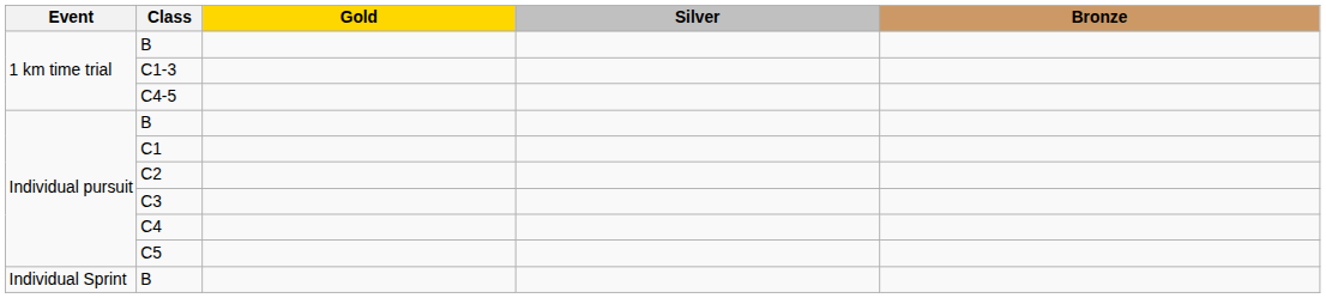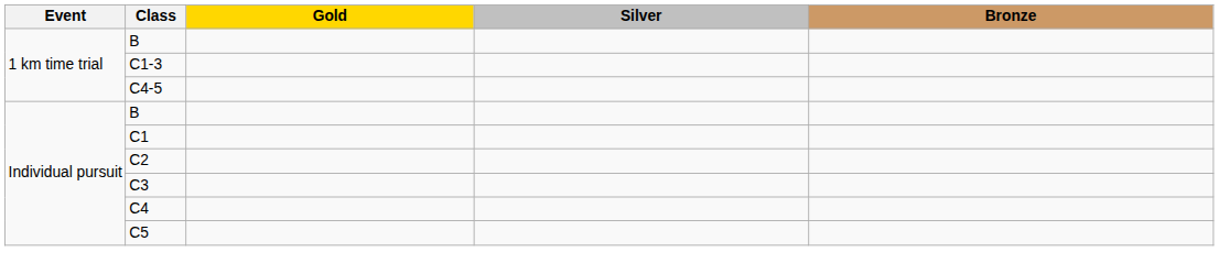 <table class=wikitable style="font-size:100%">
 <tr>
 <th rowspan="1" width="10%">Event</th>
 <th rowspan="1" width="5%">Class</th>
 <th rowspan="1" style="background:gold;">Gold</th>
 <th colspan="1" style="background:silver;">Silver</th>
 <th colspan="1" style="background:#CC9966;">Bronze</th>
 </tr>
 <tr>
 <td rowspan="3">1 km time trial<br></td>
 <td>B</td>
 <td></td>
 <td></td>
 <td></td>
 </tr>
 <tr>
 <td>C1-3</td>
 <td></td>
 <td></td>
 <td></td>
 </tr>
 <tr>
 <td>C4-5</td>
 <td></td>
 <td></td>
 <td></td>
 </tr>
 <tr>
 <td rowspan="6">Individual pursuit<br></td>
 <td>B</td>
 <td></td>
 <td></td>
 <td></td>
 </tr>
 <tr>
 <td>C1</td>
 <td></td>
 <td></td>
 <td></td>
 </tr>
 <tr>
 <td>C2</td>
 <td></td>
 <td></td>
 <td></td>
 </tr>
 <tr>
 <td>C3</td>
 <td></td>
 <td></td>
 <td></td>
 </tr>
 <tr>
 <td>C4</td>
 <td></td>
 <td></td>
 <td></td>
 </tr>
 <tr>
 <td>C5</td>
 <td></td>
 <td></td>
 <td></td>
 </tr>
-<tr>
-<td>Individual Sprint<br></td>
-<td>B</td>
-<td></td>
-<td></td>
-<td></td>
-</tr>
 </table>
